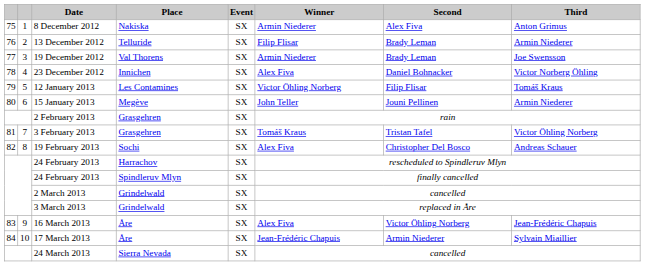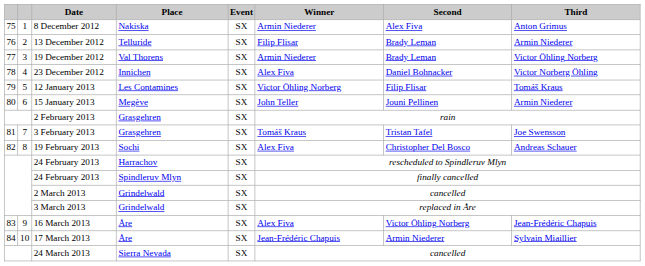 <table class="wikitable plainrowheaders" style="background:#fff; font-size:86%; line-height:16px; border:grey solid 1px; border-collapse:collapse;">
 <tr style="background:#ccc; text-align:center;">
 <th scope="col" style="background:#ccc; width=20 px;"></th>
 <th scope="col" style="background:#ccc; width=30 px;"></th>
 <th scope="col" style="background:#ccc; width:120px;">Date</th>
 <th scope="col" style="background:#ccc; width:160px;">Place</th>
 <th scope="col" style="background:#ccc; width:15px;">Event</th>
 <th scope="col" style="background:#ccc; width:185px;">Winner</th>
 <th scope="col" style="background:#ccc; width:185px;">Second</th>
 <th scope="col" style="background:#ccc; width:185px;">Third</th>
 </tr>
 <tr>
 <td align=center>75</td>
 <td align=center>1</td>
 <td>8 December 2012</td>
 <td> <a href='#'>Nakiska</a></td>
 <td align=center>SX</td>
 <td> <a href='#'>Armin Niederer</a></td>
 <td> <a href='#'>Alex Fiva</a></td>
 <td> <a href='#'>Anton Grimus</a></td>
 </tr>
 <tr>
 <td align=center>76</td>
 <td align=center>2</td>
 <td>13 December 2012</td>
 <td> <a href='#'>Telluride</a></td>
 <td align=center>SX</td>
 <td> <a href='#'>Filip Flisar</a></td>
 <td> <a href='#'>Brady Leman</a></td>
 <td> <a href='#'>Armin Niederer</a></td>
 </tr>
 <tr>
 <td align=center>77</td>
 <td align=center>3</td>
 <td>19 December 2012</td>
 <td> <a href='#'>Val Thorens</a></td>
 <td align=center>SX</td>
 <td> <a href='#'>Armin Niederer</a></td>
 <td> <a href='#'>Brady Leman</a></td>
-<td> <a href='#'>Joe Swensson</a></td>
+<td> <a href='#'>Victor Öhling Norberg</a></td>
 </tr>
 <tr>
 <td align=center>78</td>
 <td align=center>4</td>
 <td>23 December 2012</td>
 <td> <a href='#'>Innichen</a></td>
 <td align=center>SX</td>
 <td> <a href='#'>Alex Fiva</a></td>
 <td> <a href='#'>Daniel Bohnacker</a></td>
 <td> <a href='#'>Victor Norberg Öhling</a></td>
 </tr>
 <tr>
 <td align=center>79</td>
 <td align=center>5</td>
 <td>12 January 2013</td>
 <td> <a href='#'>Les Contamines</a></td>
 <td align=center>SX</td>
 <td> <a href='#'>Victor Öhling Norberg</a></td>
 <td> <a href='#'>Filip Flisar</a></td>
 <td> <a href='#'>Tomáš Kraus</a></td>
 </tr>
 <tr>
 <td align=center>80</td>
 <td align=center>6</td>
 <td>15 January 2013</td>
 <td> <a href='#'>Megève</a></td>
 <td align=center>SX</td>
 <td> <a href='#'>John Teller</a></td>
 <td> <a href='#'>Jouni Pellinen</a></td>
 <td> <a href='#'>Armin Niederer</a></td>
 </tr>
 <tr>
 <td colspan=2></td>
 <td>2 February 2013</td>
 <td> <a href='#'>Grasgehren</a></td>
 <td align=center>SX</td>
 <td colspan=3 align=center><em>rain</em></td>
 </tr>
 <tr>
 <td align=center>81</td>
 <td align=center>7</td>
 <td>3 February 2013</td>
 <td> <a href='#'>Grasgehren</a></td>
 <td align=center>SX</td>
 <td> <a href='#'>Tomáš Kraus</a></td>
 <td> <a href='#'>Tristan Tafel</a></td>
-<td> <a href='#'>Victor Öhling Norberg</a></td>
+<td> <a href='#'>Joe Swensson</a></td>
 </tr>
 <tr>
 <td align=center>82</td>
 <td align=center>8</td>
 <td>19 February 2013</td>
 <td> <a href='#'>Sochi</a></td>
 <td align=center>SX</td>
 <td> <a href='#'>Alex Fiva</a></td>
 <td> <a href='#'>Christopher Del Bosco</a></td>
 <td> <a href='#'>Andreas Schauer</a></td>
 </tr>
 <tr>
 <td colspan=2 rowspan=4></td>
 <td>24 February 2013</td>
 <td> <a href='#'>Harrachov</a></td>
 <td align=center>SX</td>
 <td colspan=3 align=center><em>rescheduled to Spindleruv Mlyn</em></td>
 </tr>
 <tr>
 <td>24 February 2013<small></small></td>
 <td> <a href='#'>Spindleruv Mlyn</a></td>
 <td align=center>SX</td>
 <td colspan=3 align=center><em>finally cancelled</em></td>
 </tr>
 <tr>
 <td>2 March 2013</td>
 <td> <a href='#'>Grindelwald</a></td>
 <td align=center>SX</td>
 <td colspan=3 align=center><em>cancelled</em></td>
 </tr>
 <tr>
 <td>3 March 2013</td>
 <td> <a href='#'>Grindelwald</a></td>
 <td align=center>SX</td>
 <td colspan=3 align=center><em>replaced in Åre</em></td>
 </tr>
 <tr>
 <td align=center>83</td>
 <td align=center>9</td>
 <td>16 March 2013<small></small></td>
 <td> <a href='#'>Åre</a></td>
 <td align=center>SX</td>
 <td> <a href='#'>Alex Fiva</a></td>
 <td> <a href='#'>Victor Öhling Norberg</a></td>
 <td> <a href='#'>Jean-Frédéric Chapuis</a></td>
 </tr>
 <tr>
 <td align=center>84</td>
 <td align=center>10</td>
 <td>17 March 2013</td>
 <td> <a href='#'>Åre</a></td>
 <td align=center>SX</td>
 <td> <a href='#'>Jean-Frédéric Chapuis</a></td>
 <td> <a href='#'>Armin Niederer</a></td>
 <td> <a href='#'>Sylvain Miaillier</a></td>
 </tr>
 <tr>
 <td colspan=2></td>
 <td>24 March 2013</td>
 <td> <a href='#'>Sierra Nevada</a></td>
 <td align=center>SX</td>
 <td colspan=3 align=center><em>cancelled</em></td>
 </tr>
 </table>
